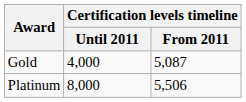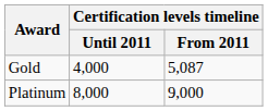 <table class="wikitable plainrowheaders">
 <tr>
 <th rowspan="2">Award</th>
 <th colspan="2">Certification levels timeline</th>
 </tr>
 <tr>
 <th>Until 2011</th>
 <th>From 2011</th>
 </tr>
 <tr>
 <td> Gold</td>
 <td>4,000</td>
 <td>5,087</td>
 </tr>
 <tr>
 <td> Platinum</td>
 <td>8,000</td>
-<td>5,506</td>
+<td>9,000</td>
 </tr>
 </table>
